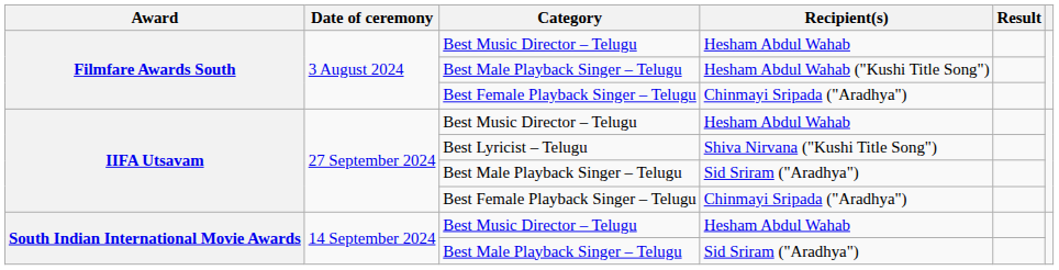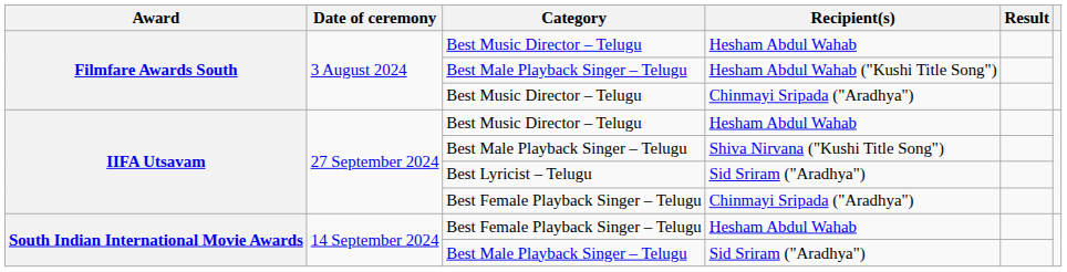 <table class="wikitable plainrowheaders sortable">
 <tr>
 <th scope="col">Award</th>
 <th scope="col">Date of ceremony</th>
 <th scope="col">Category</th>
 <th scope="col">Recipient(s)</th>
 <th scope="col">Result</th>
 <th scope="col" class="unsortable"></th>
 </tr>
 <tr>
 <th scope="row" rowspan="3"><a href='#'>Filmfare Awards South</a></th>
 <td rowspan="3"><a href='#'>3 August 2024</a></td>
 <td><a href='#'>Best Music Director – Telugu</a></td>
 <td><a href='#'>Hesham Abdul Wahab</a></td>
 <td></td>
 <td rowspan="3" align="center"><br><br></td>
 </tr>
 <tr>
 <td><a href='#'>Best Male Playback Singer – Telugu</a></td>
 <td><a href='#'>Hesham Abdul Wahab</a> ("Kushi Title Song")</td>
 <td></td>
 </tr>
 <tr>
-<td><a href='#'>Best Female Playback Singer – Telugu</a></td>
+<td>Best Music Director – Telugu</td>
 <td><a href='#'>Chinmayi Sripada</a> ("Aradhya")</td>
 <td></td>
 </tr>
 <tr>
 <th scope="row" rowspan="4"><a href='#'>IIFA Utsavam</a></th>
 <td rowspan="4"><a href='#'>27 September 2024</a></td>
 <td>Best Music Director – Telugu</td>
 <td><a href='#'>Hesham Abdul Wahab</a></td>
 <td></td>
 <td rowspan="4" align="center"></td>
 </tr>
 <tr>
-<td>Best Lyricist – Telugu</td>
+<td>Best Male Playback Singer – Telugu</td>
 <td><a href='#'>Shiva Nirvana</a> ("Kushi Title Song")</td>
 <td></td>
 </tr>
 <tr>
-<td>Best Male Playback Singer – Telugu</td>
+<td>Best Lyricist – Telugu</td>
 <td><a href='#'>Sid Sriram</a> ("Aradhya")</td>
 <td></td>
 </tr>
 <tr>
 <td>Best Female Playback Singer – Telugu</td>
 <td><a href='#'>Chinmayi Sripada</a> ("Aradhya")</td>
 <td></td>
 </tr>
 <tr>
 <th scope="row" rowspan="2"><a href='#'>South Indian International Movie Awards</a></th>
 <td rowspan="2"><a href='#'>14 September 2024</a></td>
-<td><a href='#'>Best Music Director – Telugu</a></td>
+<td>Best Female Playback Singer – Telugu</td>
 <td><a href='#'>Hesham Abdul Wahab</a></td>
 <td></td>
 <td rowspan="2" align="center"><br><br></td>
 </tr>
 <tr>
 <td><a href='#'>Best Male Playback Singer – Telugu</a></td>
 <td><a href='#'>Sid Sriram</a> ("Aradhya")</td>
 <td></td>
 </tr>
 </table>
